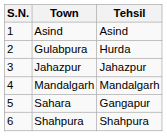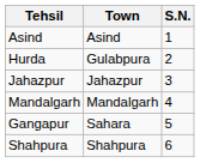 <table class="wikitable">
 <tr>
+<th>Tehsil</th>
+<th>Town</th>
 <th>S.N.</th>
-<th>Town</th>
-<th>Tehsil</th>
 </tr>
 <tr>
-<td>1</td>
 <td>Asind</td>
 <td>Asind</td>
+<td>1</td>
 </tr>
 <tr>
+<td>Hurda</td>
+<td>Gulabpura</td>
 <td>2</td>
-<td>Gulabpura</td>
-<td>Hurda</td>
 </tr>
 <tr>
-<td>3</td>
 <td>Jahazpur</td>
 <td>Jahazpur</td>
+<td>3</td>
 </tr>
 <tr>
-<td>4</td>
 <td>Mandalgarh</td>
 <td>Mandalgarh</td>
+<td>4</td>
 </tr>
 <tr>
+<td>Gangapur</td>
+<td>Sahara</td>
 <td>5</td>
-<td>Sahara</td>
-<td>Gangapur</td>
 </tr>
 <tr>
-<td>6</td>
 <td>Shahpura</td>
 <td>Shahpura</td>
+<td>6</td>
 </tr>
 </table>
